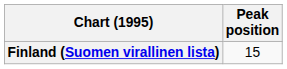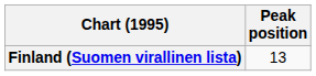 <table class="wikitable plainrowheaders" style="text-align:center">
 <tr>
 <th scope="col">Chart (1995)</th>
 <th scope="col">Peak<br>position</th>
 </tr>
 <tr>
 <th scope="row">Finland (<a href='#'>Suomen virallinen lista</a>)</th>
-<td>15</td>
+<td>13</td>
 </tr>
 </table>
